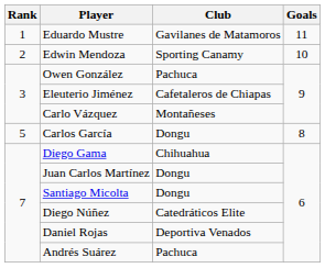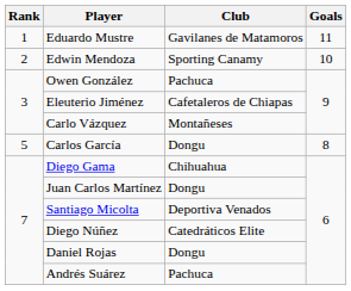 <table class="wikitable">
 <tr>
 <th>Rank</th>
 <th>Player</th>
 <th>Club</th>
 <th>Goals</th>
 </tr>
 <tr>
 <td align=center rowspan=1>1</td>
 <td> Eduardo Mustre</td>
 <td>Gavilanes de Matamoros</td>
 <td align=center rowspan=1>11</td>
 </tr>
 <tr>
 <td align=center rowspan=1>2</td>
 <td> Edwin Mendoza</td>
 <td>Sporting Canamy</td>
 <td align=center rowspan=1>10</td>
 </tr>
 <tr>
 <td align=center rowspan=3>3</td>
 <td> Owen González</td>
 <td>Pachuca</td>
 <td align=center rowspan=3>9</td>
 </tr>
 <tr>
 <td> Eleuterio Jiménez</td>
 <td>Cafetaleros de Chiapas</td>
 </tr>
 <tr>
 <td> Carlo Vázquez</td>
 <td>Montañeses</td>
 </tr>
 <tr>
 <td align=center rowspan=1>5</td>
 <td> Carlos García</td>
 <td>Dongu</td>
 <td align=center rowspan=1>8</td>
 </tr>
 <tr>
 <td align=center rowspan=6>7</td>
 <td> <a href='#'>Diego Gama</a></td>
 <td>Chihuahua</td>
 <td align=center rowspan=6>6</td>
 </tr>
 <tr>
 <td> Juan Carlos Martínez</td>
 <td>Dongu</td>
 </tr>
 <tr>
 <td> <a href='#'>Santiago Micolta</a></td>
-<td>Dongu</td>
+<td>Deportiva Venados</td>
 </tr>
 <tr>
 <td> Diego Núñez</td>
 <td>Catedráticos Elite</td>
 </tr>
 <tr>
 <td> Daniel Rojas</td>
-<td>Deportiva Venados</td>
+<td>Dongu</td>
 </tr>
 <tr>
 <td> Andrés Suárez</td>
 <td>Pachuca</td>
 </tr>
 </table>
